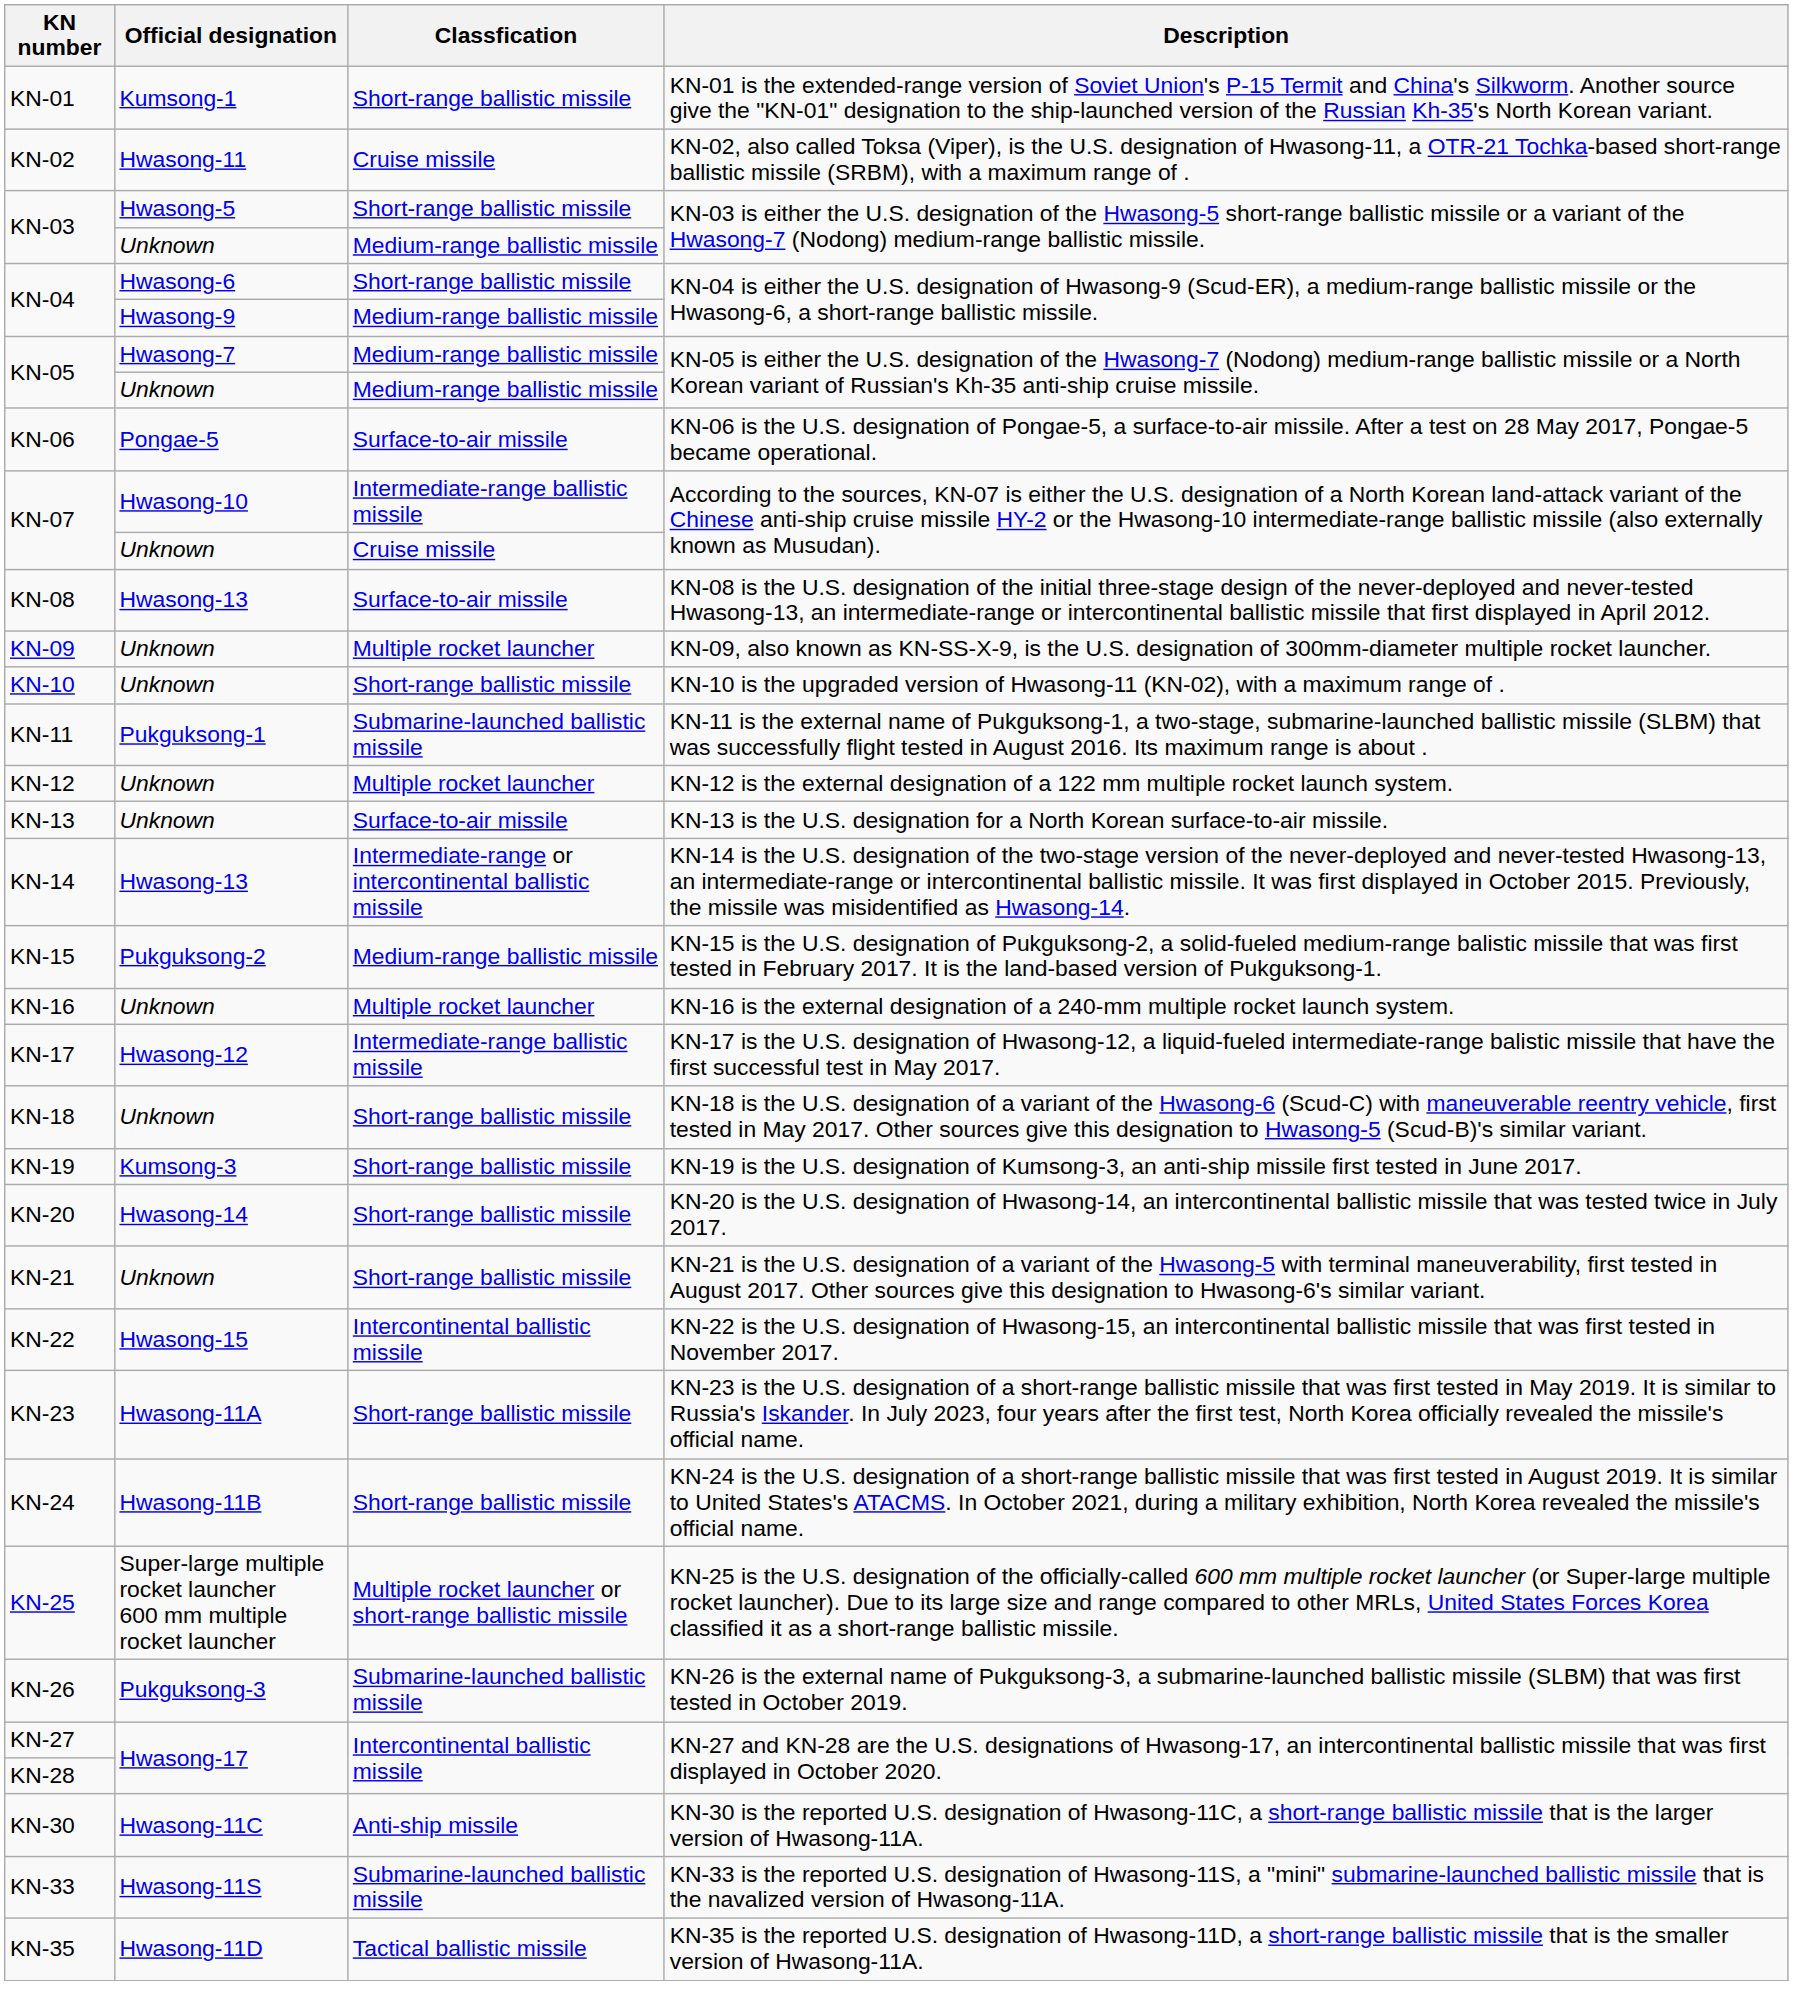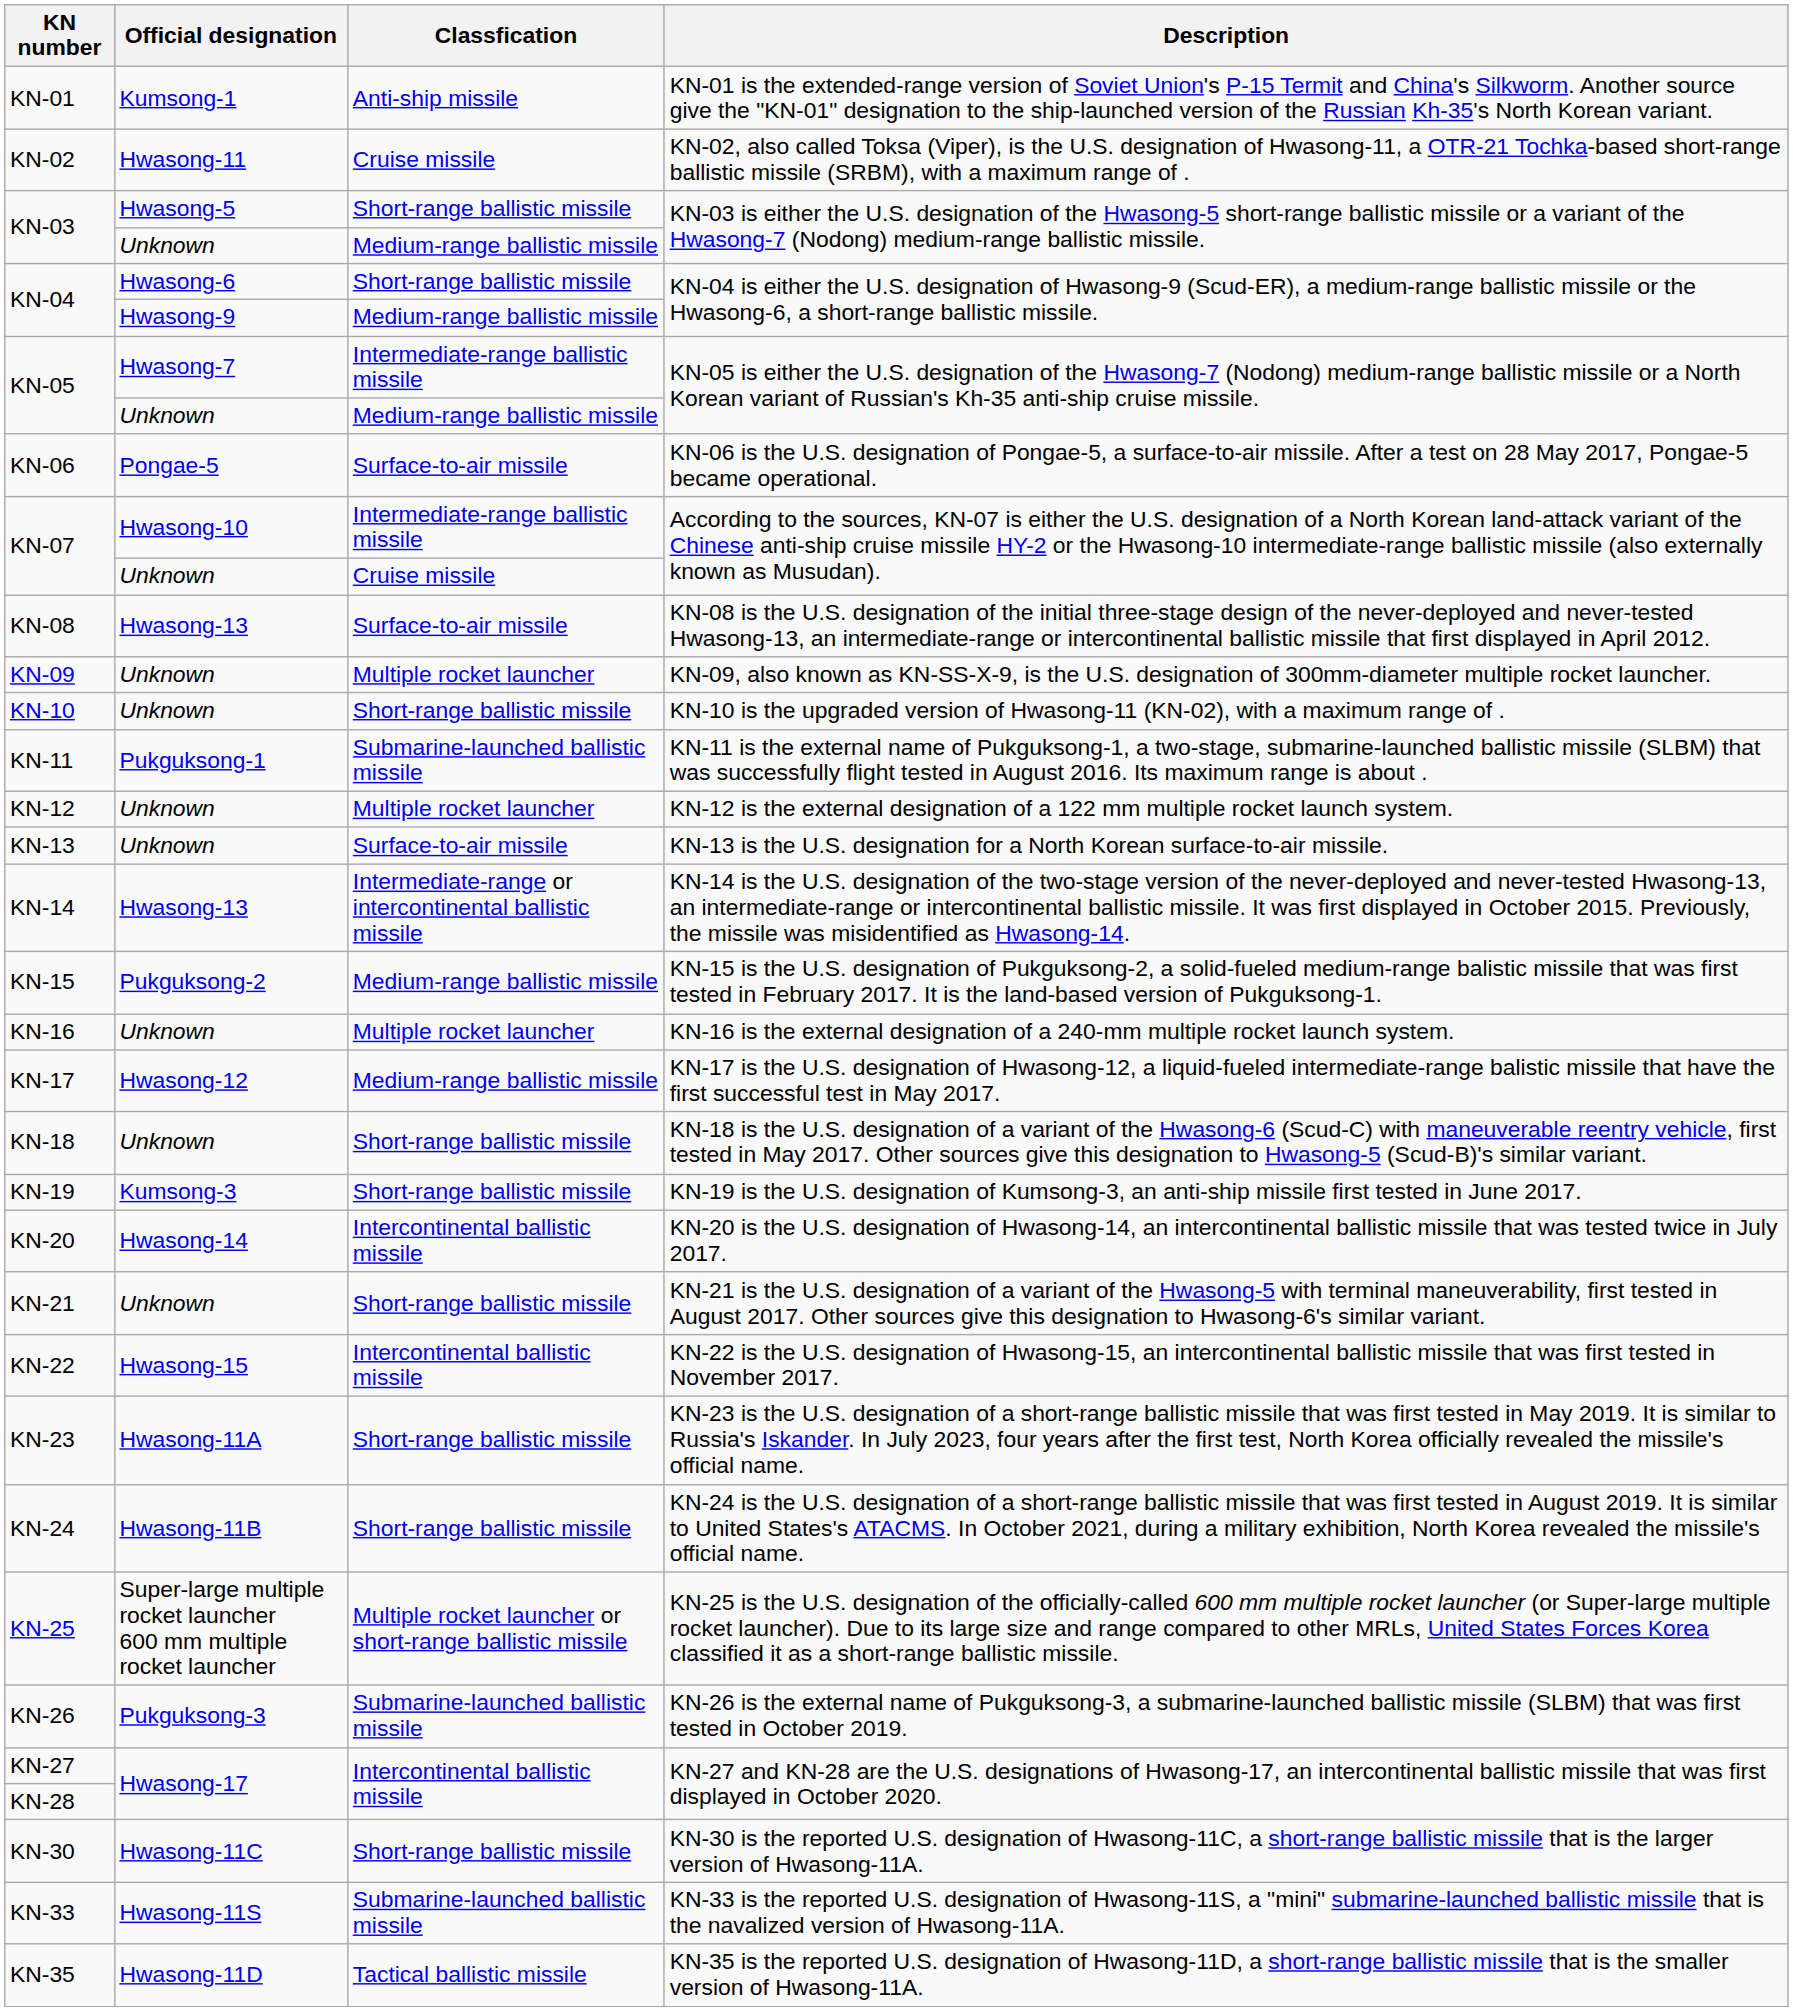 <table class="wikitable">
 <tr>
 <th scope="col">KN number</th>
 <th scope="col">Official designation</th>
 <th scope="col">Classfication</th>
 <th scope="col">Description</th>
 </tr>
 <tr>
 <td>KN-01</td>
 <td><a href='#'>Kumsong-1</a></td>
-<td><a href='#'>Short-range ballistic missile</a></td>
+<td><a href='#'>Anti-ship missile</a></td>
 <td>KN-01 is the extended-range version of <a href='#'>Soviet Union</a>'s <a href='#'>P-15 Termit</a> and <a href='#'>China</a>'s <a href='#'>Silkworm</a>. Another source give the "KN-01" designation to the ship-launched version of the <a href='#'>Russian</a> <a href='#'>Kh-35</a>'s North Korean variant.</td>
 </tr>
 <tr>
 <td>KN-02</td>
 <td><a href='#'>Hwasong-11</a></td>
 <td><a href='#'>Cruise missile</a></td>
 <td>KN-02, also called Toksa (Viper), is the U.S. designation of Hwasong-11, a <a href='#'>OTR-21 Tochka</a>-based short-range ballistic missile (SRBM), with a maximum range of .</td>
 </tr>
 <tr>
 <td rowspan="2">KN-03</td>
 <td><a href='#'>Hwasong-5</a></td>
 <td><a href='#'>Short-range ballistic missile</a></td>
 <td rowspan="2">KN-03 is either the U.S. designation of the <a href='#'>Hwasong-5</a> short-range ballistic missile or a variant of the <a href='#'>Hwasong-7</a> (Nodong) medium-range ballistic missile.</td>
 </tr>
 <tr>
 <td><em>Unknown</em></td>
 <td><a href='#'>Medium-range ballistic missile</a></td>
 </tr>
 <tr>
 <td rowspan="2">KN-04</td>
 <td><a href='#'>Hwasong-6</a></td>
 <td><a href='#'>Short-range ballistic missile</a></td>
 <td rowspan="2">KN-04 is either the U.S. designation of Hwasong-9 (Scud-ER), a medium-range ballistic missile or the Hwasong-6, a short-range ballistic missile.</td>
 </tr>
 <tr>
 <td><a href='#'>Hwasong-9</a></td>
 <td><a href='#'>Medium-range ballistic missile</a></td>
 </tr>
 <tr>
 <td rowspan="2">KN-05</td>
 <td><a href='#'>Hwasong-7</a></td>
-<td><a href='#'>Medium-range ballistic missile</a></td>
+<td><a href='#'>Intermediate-range ballistic missile</a></td>
 <td rowspan="2">KN-05 is either the U.S. designation of the <a href='#'>Hwasong-7</a> (Nodong) medium-range ballistic missile or a North Korean variant of Russian's Kh-35 anti-ship cruise missile.</td>
 </tr>
 <tr>
 <td><em>Unknown</em></td>
 <td><a href='#'>Medium-range ballistic missile</a></td>
 </tr>
 <tr>
 <td>KN-06</td>
 <td><a href='#'>Pongae-5</a></td>
 <td><a href='#'>Surface-to-air missile</a></td>
 <td>KN-06 is the U.S. designation of Pongae-5, a surface-to-air missile. After a test on 28 May 2017, Pongae-5 became operational.</td>
 </tr>
 <tr>
 <td rowspan="2">KN-07</td>
 <td><a href='#'>Hwasong-10</a></td>
 <td><a href='#'>Intermediate-range ballistic missile</a></td>
 <td rowspan="2">According to the sources, KN-07 is either the U.S. designation of a North Korean land-attack variant of the <a href='#'>Chinese</a> anti-ship cruise missile <a href='#'>HY-2</a> or the Hwasong-10 intermediate-range ballistic missile (also externally known as Musudan).</td>
 </tr>
 <tr>
 <td><em>Unknown</em></td>
 <td><a href='#'>Cruise missile</a></td>
 </tr>
 <tr>
 <td>KN-08</td>
 <td><a href='#'>Hwasong-13</a></td>
 <td><a href='#'>Surface-to-air missile</a></td>
 <td>KN-08 is the U.S. designation of the initial three-stage design of the never-deployed and never-tested Hwasong-13, an intermediate-range or intercontinental ballistic missile that first displayed in April 2012.</td>
 </tr>
 <tr>
 <td><a href='#'>KN-09</a></td>
 <td><em>Unknown</em></td>
 <td><a href='#'>Multiple rocket launcher</a></td>
 <td>KN-09, also known as KN-SS-X-9, is the U.S. designation of 300mm-diameter multiple rocket launcher.</td>
 </tr>
 <tr>
 <td><a href='#'>KN-10</a></td>
 <td><em>Unknown</em></td>
 <td><a href='#'>Short-range ballistic missile</a></td>
 <td>KN-10 is the upgraded version of Hwasong-11 (KN-02), with a maximum range of .</td>
 </tr>
 <tr>
 <td>KN-11</td>
 <td><a href='#'>Pukguksong-1</a></td>
 <td><a href='#'>Submarine-launched ballistic missile</a></td>
 <td>KN-11 is the external name of Pukguksong-1, a two-stage, submarine-launched ballistic missile (SLBM) that was successfully flight tested in August 2016. Its maximum range is about .</td>
 </tr>
 <tr>
 <td>KN-12</td>
 <td><em>Unknown</em></td>
 <td><a href='#'>Multiple rocket launcher</a></td>
 <td>KN-12 is the external designation of a 122 mm multiple rocket launch system.</td>
 </tr>
 <tr>
 <td>KN-13</td>
 <td><em>Unknown</em></td>
 <td><a href='#'>Surface-to-air missile</a></td>
 <td>KN-13 is the U.S. designation for a North Korean surface-to-air missile.</td>
 </tr>
 <tr>
 <td>KN-14</td>
 <td><a href='#'>Hwasong-13</a></td>
 <td><a href='#'>Intermediate-range</a> or <a href='#'>intercontinental ballistic missile</a></td>
 <td>KN-14 is the U.S. designation of the two-stage version of the never-deployed and never-tested Hwasong-13, an intermediate-range or intercontinental ballistic missile. It was first displayed in October 2015. Previously, the missile was misidentified as <a href='#'>Hwasong-14</a>.</td>
 </tr>
 <tr>
 <td>KN-15</td>
 <td><a href='#'>Pukguksong-2</a></td>
 <td><a href='#'>Medium-range ballistic missile</a></td>
 <td>KN-15 is the U.S. designation of Pukguksong-2, a solid-fueled medium-range balistic missile that was first tested in February 2017. It is the land-based version of Pukguksong-1.</td>
 </tr>
 <tr>
 <td>KN-16</td>
 <td><em>Unknown</em></td>
 <td><a href='#'>Multiple rocket launcher</a></td>
 <td>KN-16 is the external designation of a 240-mm multiple rocket launch system.</td>
 </tr>
 <tr>
 <td>KN-17</td>
 <td><a href='#'>Hwasong-12</a></td>
-<td><a href='#'>Intermediate-range ballistic missile</a></td>
+<td><a href='#'>Medium-range ballistic missile</a></td>
 <td>KN-17 is the U.S. designation of Hwasong-12, a liquid-fueled intermediate-range balistic missile that have the first successful test in May 2017.</td>
 </tr>
 <tr>
 <td>KN-18</td>
 <td><em>Unknown</em></td>
 <td><a href='#'>Short-range ballistic missile</a></td>
 <td>KN-18 is the U.S. designation of a variant of the <a href='#'>Hwasong-6</a> (Scud-C) with <a href='#'>maneuverable reentry vehicle</a>, first tested in May 2017. Other sources give this designation to <a href='#'>Hwasong-5</a> (Scud-B)'s similar variant.</td>
 </tr>
 <tr>
 <td>KN-19</td>
 <td><a href='#'>Kumsong-3</a></td>
 <td><a href='#'>Short-range ballistic missile</a></td>
 <td>KN-19 is the U.S. designation of Kumsong-3, an anti-ship missile first tested in June 2017.</td>
 </tr>
 <tr>
 <td>KN-20</td>
 <td><a href='#'>Hwasong-14</a></td>
-<td><a href='#'>Short-range ballistic missile</a></td>
+<td><a href='#'>Intercontinental ballistic missile</a></td>
 <td>KN-20 is the U.S. designation of Hwasong-14, an intercontinental ballistic missile that was tested twice in July 2017.</td>
 </tr>
 <tr>
 <td>KN-21</td>
 <td><em>Unknown</em></td>
 <td><a href='#'>Short-range ballistic missile</a></td>
 <td>KN-21 is the U.S. designation of a variant of the <a href='#'>Hwasong-5</a> with terminal maneuverability, first tested in August 2017. Other sources give this designation to Hwasong-6's similar variant.</td>
 </tr>
 <tr>
 <td>KN-22</td>
 <td><a href='#'>Hwasong-15</a></td>
 <td><a href='#'>Intercontinental ballistic missile</a></td>
 <td>KN-22 is the U.S. designation of Hwasong-15, an intercontinental ballistic missile that was first tested in November 2017.</td>
 </tr>
 <tr>
 <td>KN-23</td>
 <td><a href='#'>Hwasong-11A</a></td>
 <td><a href='#'>Short-range ballistic missile</a></td>
 <td>KN-23 is the U.S. designation of a short-range ballistic missile that was first tested in May 2019. It is similar to Russia's <a href='#'>Iskander</a>. In July 2023, four years after the first test, North Korea officially revealed the missile's official name.</td>
 </tr>
 <tr>
 <td>KN-24</td>
 <td><a href='#'>Hwasong-11B</a></td>
 <td><a href='#'>Short-range ballistic missile</a></td>
 <td>KN-24 is the U.S. designation of a short-range ballistic missile that was first tested in August 2019. It is similar to United States's <a href='#'>ATACMS</a>. In October 2021, during a military exhibition, North Korea revealed the missile's official name.</td>
 </tr>
 <tr>
 <td><a href='#'>KN-25</a></td>
 <td>Super-large multiple rocket launcher<br>600 mm multiple rocket launcher</td>
 <td><a href='#'>Multiple rocket launcher</a> or <a href='#'>short-range ballistic missile</a></td>
 <td>KN-25 is the U.S. designation of the officially-called <em>600 mm multiple rocket launcher</em> (or Super-large multiple rocket launcher). Due to its large size and range compared to other MRLs, <a href='#'>United States Forces Korea</a> classified it as a short-range ballistic missile.</td>
 </tr>
 <tr>
 <td>KN-26</td>
 <td><a href='#'>Pukguksong-3</a></td>
 <td><a href='#'>Submarine-launched ballistic missile</a></td>
 <td>KN-26 is the external name of Pukguksong-3, a submarine-launched ballistic missile (SLBM) that was first tested in October 2019.</td>
 </tr>
 <tr>
 <td>KN-27</td>
 <td rowspan="2"><a href='#'>Hwasong-17</a></td>
 <td rowspan="2"><a href='#'>Intercontinental ballistic missile</a></td>
 <td rowspan="2">KN-27 and KN-28 are the U.S. designations of Hwasong-17, an intercontinental ballistic missile that was first displayed in October 2020.</td>
 </tr>
 <tr>
 <td>KN-28</td>
 </tr>
 <tr>
 <td>KN-30</td>
 <td><a href='#'>Hwasong-11C</a></td>
-<td><a href='#'>Anti-ship missile</a></td>
+<td><a href='#'>Short-range ballistic missile</a></td>
 <td>KN-30 is the reported U.S. designation of Hwasong-11C, a <a href='#'>short-range ballistic missile</a> that is the larger version of Hwasong-11A.</td>
 </tr>
 <tr>
 <td>KN-33</td>
 <td><a href='#'>Hwasong-11S</a></td>
 <td><a href='#'>Submarine-launched ballistic missile</a></td>
 <td>KN-33 is the reported U.S. designation of Hwasong-11S, a "mini" <a href='#'>submarine-launched ballistic missile</a> that is the navalized version of Hwasong-11A.</td>
 </tr>
 <tr>
 <td>KN-35</td>
 <td><a href='#'>Hwasong-11D</a></td>
 <td><a href='#'>Tactical ballistic missile</a></td>
 <td>KN-35 is the reported U.S. designation of Hwasong-11D, a <a href='#'>short-range ballistic missile</a> that is the smaller version of Hwasong-11A.</td>
 </tr>
 <tr>
 </tr>
 </table>
